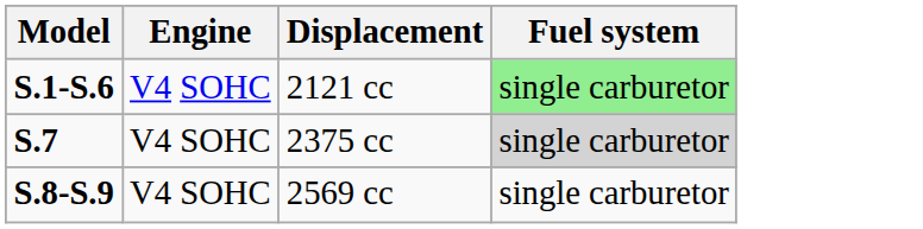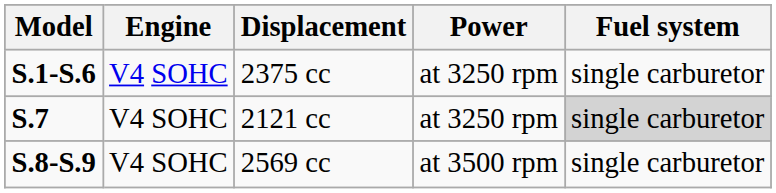 <table class="wikitable">
 <tr>
 <th>Model</th>
 <th>Engine</th>
 <th>Displacement</th>
+<th>Power</th>
 <th>Fuel system</th>
 </tr>
 <tr>
 <td><strong>S.1-S.6</strong></td>
 <td><a href='#'>V4</a> <a href='#'>SOHC</a></td>
-<td>2121 cc</td>
-<td style="background: lightgreen;">single carburetor</td>
+<td>2375 cc</td>
+<td> at 3250 rpm</td>
+<td>single carburetor</td>
 </tr>
 <tr>
 <td><strong>S.7</strong></td>
 <td>V4 SOHC</td>
-<td>2375 cc</td>
+<td>2121 cc</td>
+<td> at 3250 rpm</td>
 <td style="background: lightgrey;">single carburetor</td>
 </tr>
 <tr>
 <td><strong>S.8-S.9</strong></td>
 <td>V4 SOHC</td>
 <td>2569 cc</td>
+<td> at 3500 rpm</td>
 <td>single carburetor</td>
 </tr>
 </table>
